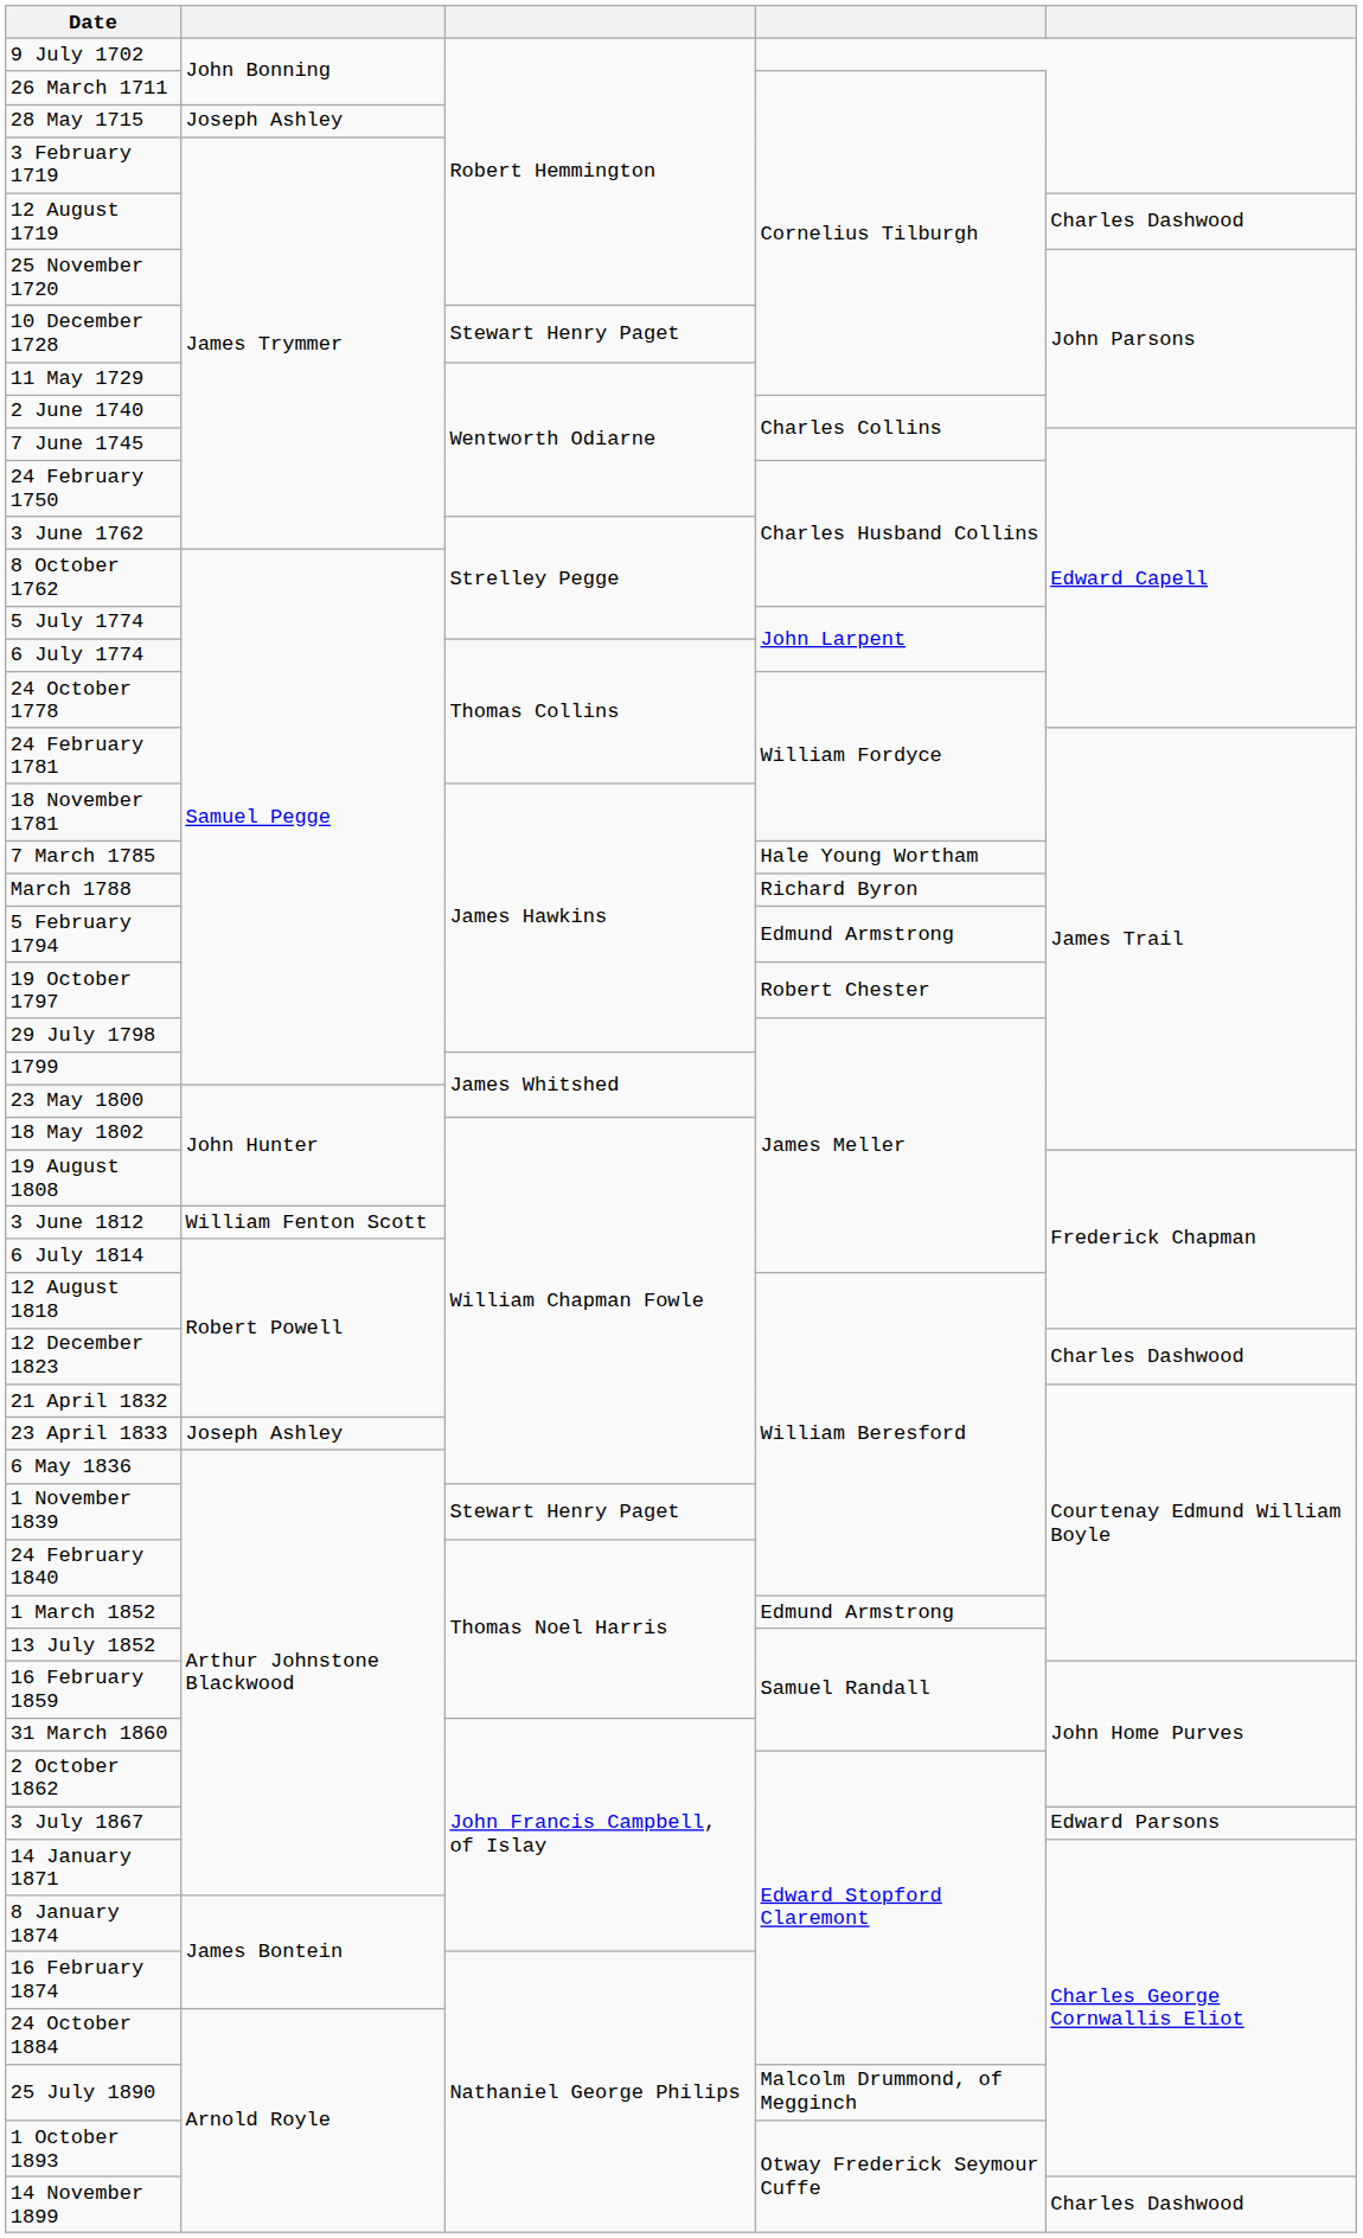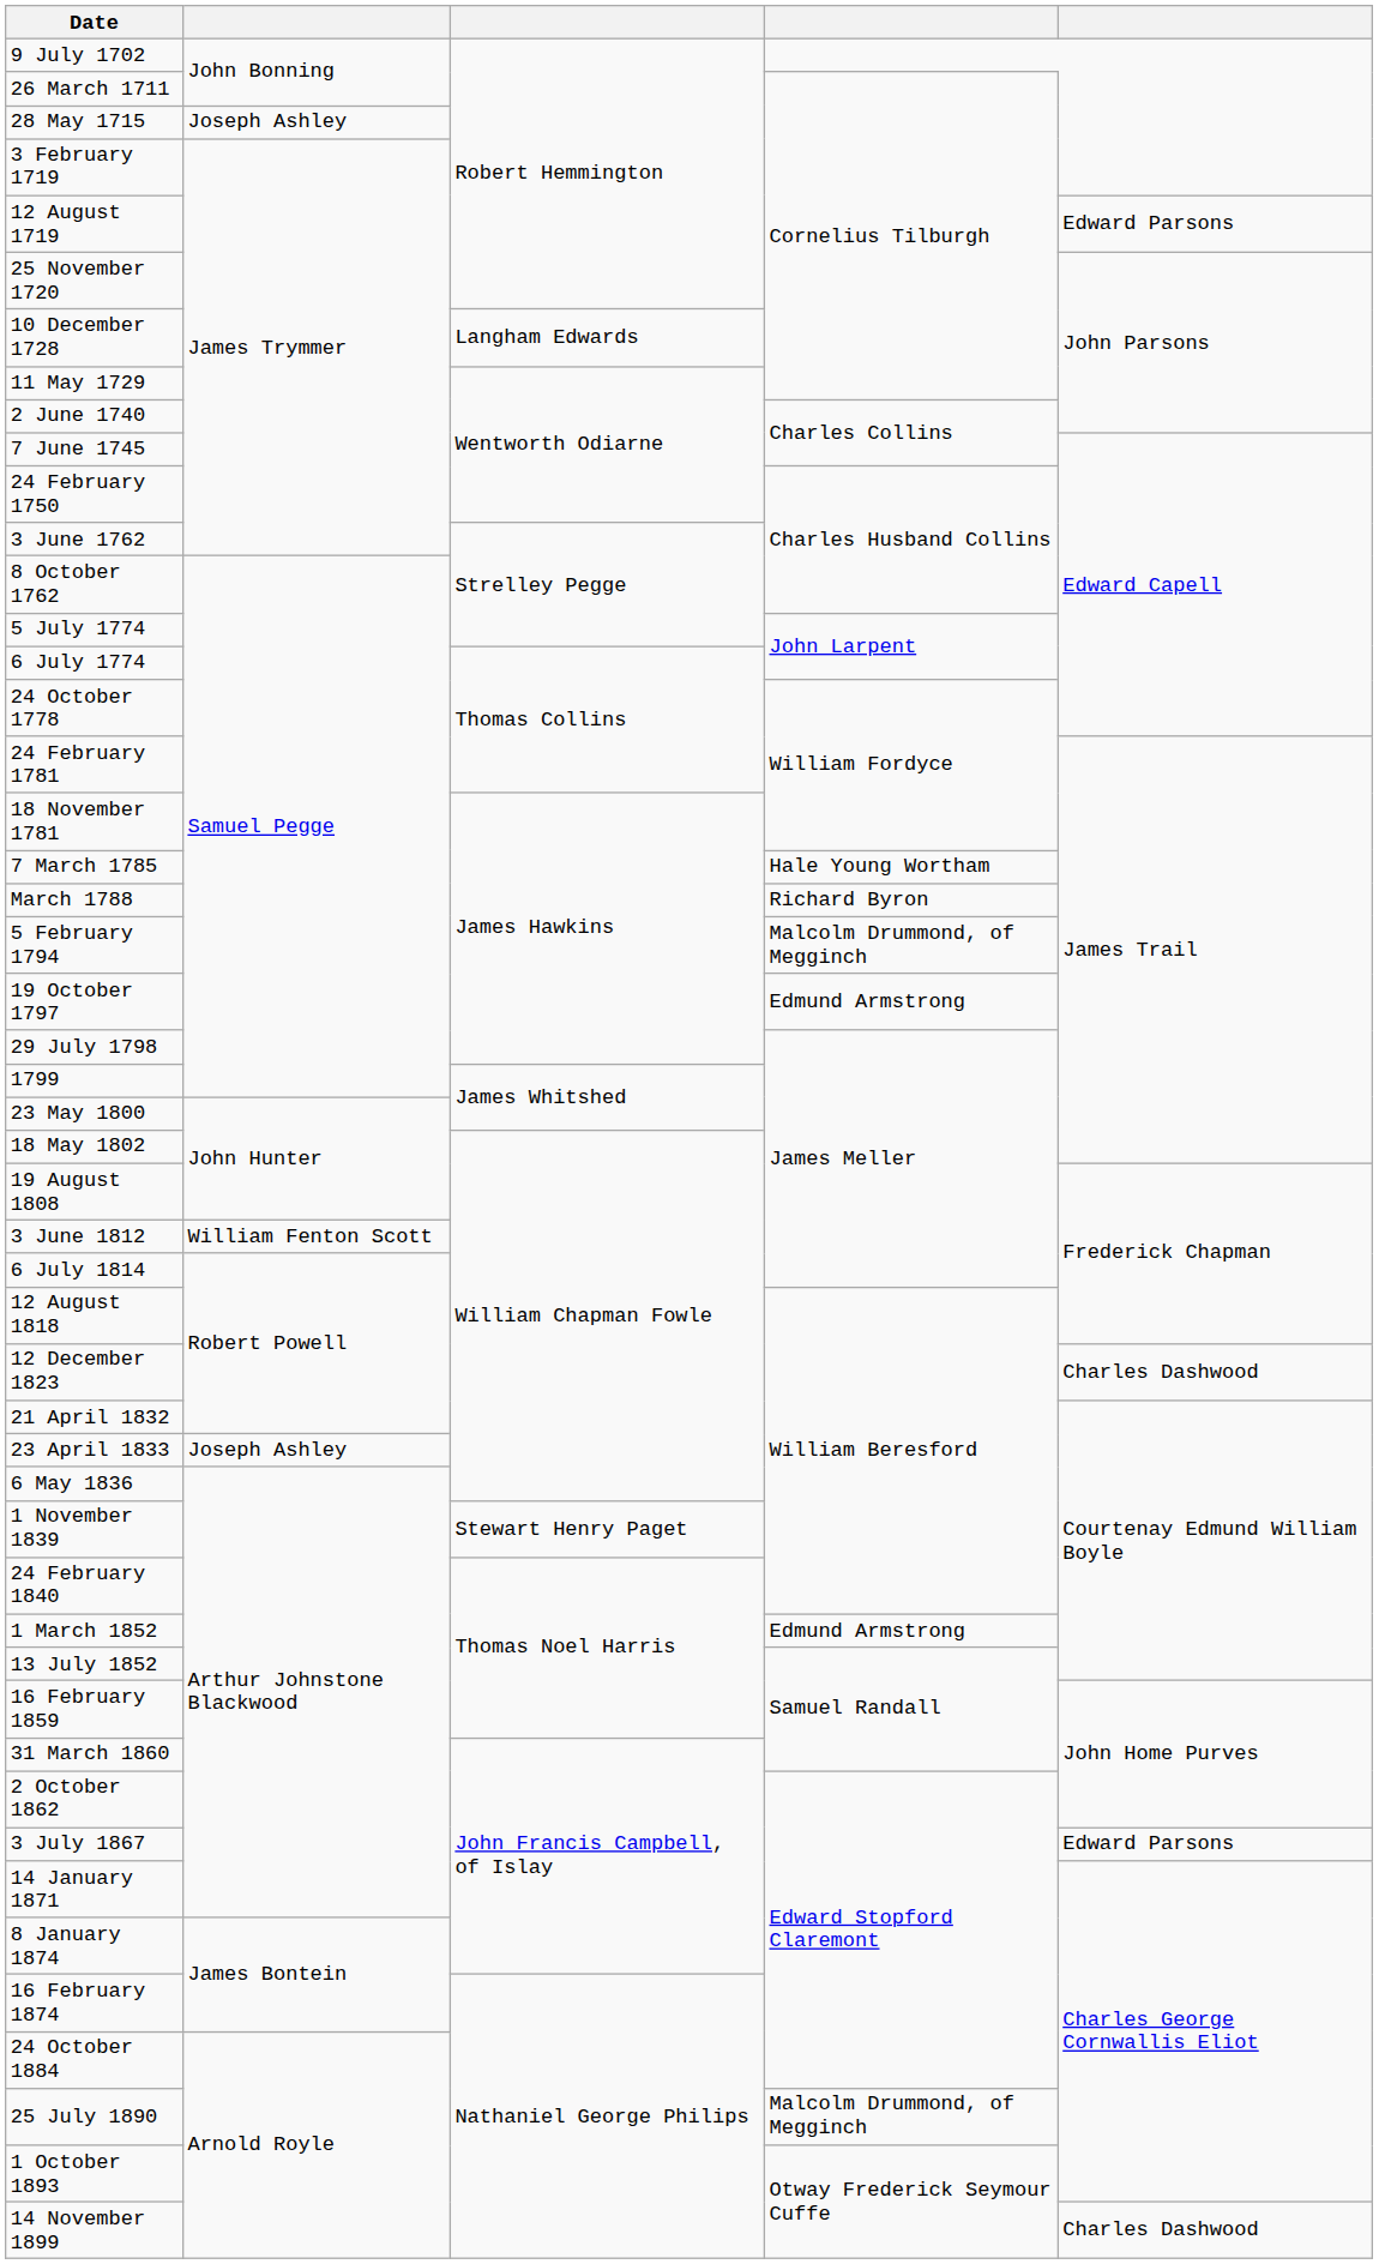 <table class="wikitable">
 <tr>
 <th>Date</th>
 <th></th>
 <th></th>
 <th></th>
 <th></th>
 </tr>
 <tr>
 <td>9 July 1702</td>
 <td rowspan=2>John Bonning</td>
 <td rowspan=6>Robert Hemmington</td>
 </tr>
 <tr>
 <td>26 March 1711</td>
 <td rowspan=7>Cornelius Tilburgh</td>
 </tr>
 <tr>
 <td>28 May 1715</td>
 <td>Joseph Ashley</td>
 </tr>
 <tr>
 <td>3 February 1719</td>
 <td rowspan=9>James Trymmer</td>
 </tr>
 <tr>
 <td>12 August 1719</td>
-<td>Charles Dashwood </td>
+<td>Edward Parsons</td>
 </tr>
 <tr>
 <td>25 November 1720</td>
 <td rowspan=4>John Parsons</td>
 </tr>
 <tr>
 <td>10 December 1728</td>
-<td>Stewart Henry Paget</td>
+<td>Langham Edwards</td>
 </tr>
 <tr>
 <td>11 May 1729</td>
 <td rowspan=4>Wentworth Odiarne</td>
 </tr>
 <tr>
 <td>2 June 1740</td>
 <td rowspan=2>Charles Collins</td>
 </tr>
 <tr>
 <td>7 June 1745</td>
 <td rowspan=7><a href='#'>Edward Capell</a></td>
 </tr>
 <tr>
 <td>24 February 1750</td>
 <td rowspan=3>Charles Husband Collins</td>
 </tr>
 <tr>
 <td>3 June 1762</td>
 <td rowspan=3>Strelley Pegge</td>
 </tr>
 <tr>
 <td>8 October 1762</td>
 <td rowspan=12><a href='#'>Samuel Pegge</a></td>
 </tr>
 <tr>
 <td>5 July 1774</td>
 <td rowspan=2><a href='#'>John Larpent</a></td>
 </tr>
 <tr>
 <td>6 July 1774</td>
 <td rowspan=3>Thomas Collins</td>
 </tr>
 <tr>
 <td>24 October 1778</td>
 <td rowspan=3>William Fordyce</td>
 </tr>
 <tr>
 <td>24 February 1781</td>
 <td rowspan=10>James Trail</td>
 </tr>
 <tr>
 <td>18 November 1781</td>
 <td rowspan=6>James Hawkins</td>
 </tr>
 <tr>
 <td>7 March 1785</td>
 <td>Hale Young Wortham</td>
 </tr>
 <tr>
 <td>March 1788</td>
 <td>Richard Byron</td>
 </tr>
 <tr>
 <td>5 February 1794</td>
-<td>Edmund Armstrong</td>
+<td>Malcolm Drummond, of Megginch</td>
 </tr>
 <tr>
 <td>19 October 1797</td>
-<td>Robert Chester</td>
+<td>Edmund Armstrong</td>
 </tr>
 <tr>
 <td>29 July 1798</td>
 <td rowspan=7>James Meller</td>
 </tr>
 <tr>
 <td>1799</td>
 <td rowspan=2>James Whitshed</td>
 </tr>
 <tr>
 <td>23 May 1800</td>
 <td rowspan=3>John Hunter</td>
 </tr>
 <tr>
 <td>18 May 1802</td>
 <td rowspan=9>William Chapman Fowle</td>
 </tr>
 <tr>
 <td>19 August 1808</td>
 <td rowspan=4>Frederick Chapman</td>
 </tr>
 <tr>
 <td>3 June 1812</td>
 <td>William Fenton Scott</td>
 </tr>
 <tr>
 <td>6 July 1814</td>
 <td rowspan=4>Robert Powell</td>
 </tr>
 <tr>
 <td>12 August 1818</td>
 <td rowspan=7>William Beresford</td>
 </tr>
 <tr>
 <td>12 December 1823</td>
 <td>Charles Dashwood </td>
 </tr>
 <tr>
 <td>21 April 1832</td>
 <td rowspan=7>Courtenay Edmund William Boyle</td>
 </tr>
 <tr>
 <td>23 April 1833</td>
 <td>Joseph Ashley</td>
 </tr>
 <tr>
 <td>6 May 1836</td>
 <td rowspan=10>Arthur Johnstone Blackwood </td>
 </tr>
 <tr>
 <td>1 November 1839</td>
 <td>Stewart Henry Paget</td>
 </tr>
 <tr>
 <td>24 February 1840</td>
 <td rowspan=4>Thomas Noel Harris</td>
 </tr>
 <tr>
 <td>1 March 1852</td>
 <td>Edmund Armstrong</td>
 </tr>
 <tr>
 <td>13 July 1852</td>
 <td rowspan=3>Samuel Randall</td>
 </tr>
 <tr>
 <td>16 February 1859</td>
 <td rowspan=3>John Home Purves</td>
 </tr>
 <tr>
 <td>31 March 1860</td>
 <td rowspan=5><a href='#'>John Francis Campbell</a>, of Islay</td>
 </tr>
 <tr>
 <td>2 October 1862</td>
 <td rowspan=6><a href='#'>Edward Stopford Claremont</a></td>
 </tr>
 <tr>
 <td>3 July 1867</td>
 <td>Edward Parsons</td>
 </tr>
 <tr>
 <td>14 January 1871</td>
 <td rowspan=6><a href='#'>Charles George Cornwallis Eliot</a></td>
 </tr>
 <tr>
 <td>8 January 1874</td>
 <td rowspan=2>James Bontein</td>
 </tr>
 <tr>
 <td>16 February 1874</td>
 <td rowspan=5>Nathaniel George Philips</td>
 </tr>
 <tr>
 <td>24 October 1884</td>
 <td rowspan=4>Arnold Royle</td>
 </tr>
 <tr>
 <td>25 July 1890</td>
 <td>Malcolm Drummond, of Megginch</td>
 </tr>
 <tr>
 <td>1 October 1893</td>
 <td rowspan=2>Otway Frederick Seymour Cuffe</td>
 </tr>
 <tr>
 <td>14 November 1899</td>
 <td>Charles Dashwood </td>
 </tr>
 </table>
